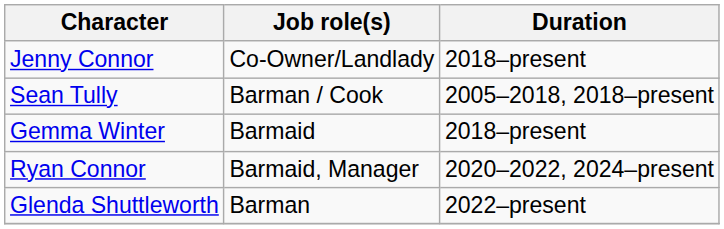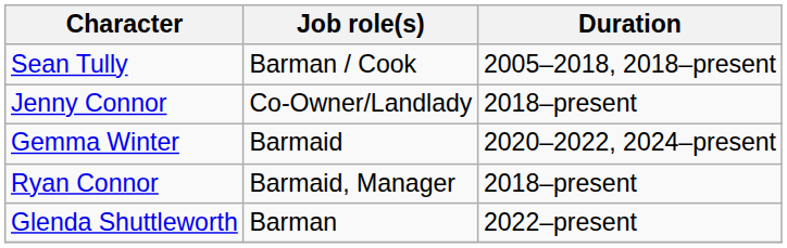 <table class="wikitable">
 <tr>
 <th>Character</th>
 <th>Job role(s)</th>
 <th>Duration</th>
 </tr>
 <tr>
+<td><a href='#'>Sean Tully</a></td>
+<td>Barman / Cook</td>
+<td>2005–2018, 2018–present</td>
+</tr>
+<tr>
 <td><a href='#'>Jenny Connor</a></td>
 <td>Co-Owner/Landlady</td>
 <td>2018–present</td>
 </tr>
 <tr>
-<td><a href='#'>Sean Tully</a></td>
-<td>Barman / Cook</td>
-<td>2005–2018, 2018–present</td>
-</tr>
-<tr>
 <td><a href='#'>Gemma Winter</a></td>
 <td>Barmaid</td>
-<td>2018–present</td>
+<td>2020–2022, 2024–present</td>
 </tr>
 <tr>
 <td><a href='#'>Ryan Connor</a></td>
 <td>Barmaid, Manager</td>
-<td>2020–2022, 2024–present</td>
+<td>2018–present</td>
 </tr>
 <tr>
 <td><a href='#'>Glenda Shuttleworth</a></td>
 <td>Barman</td>
 <td>2022–present</td>
 </tr>
 <tr>
 </tr>
 </table>
